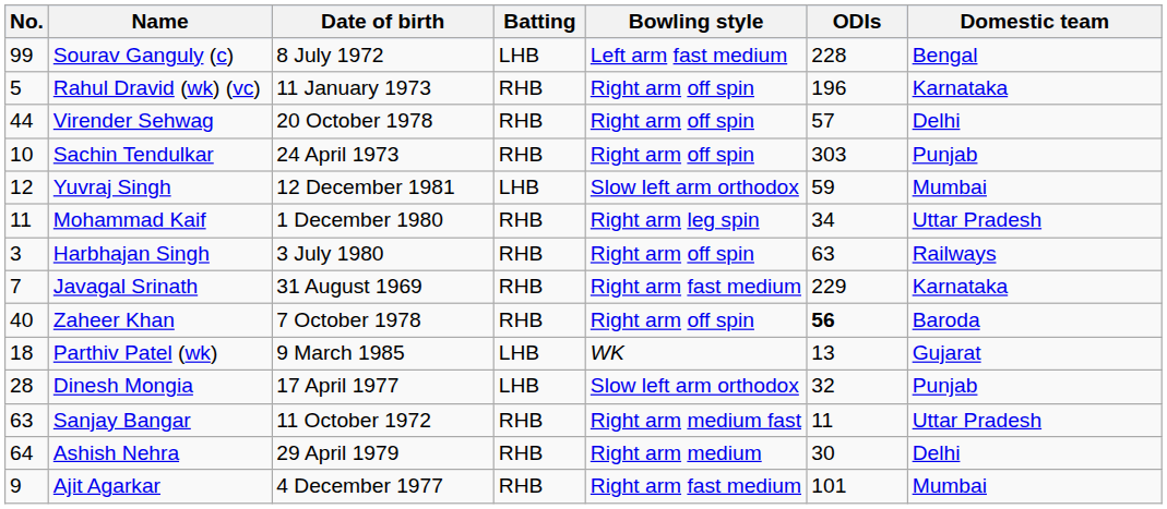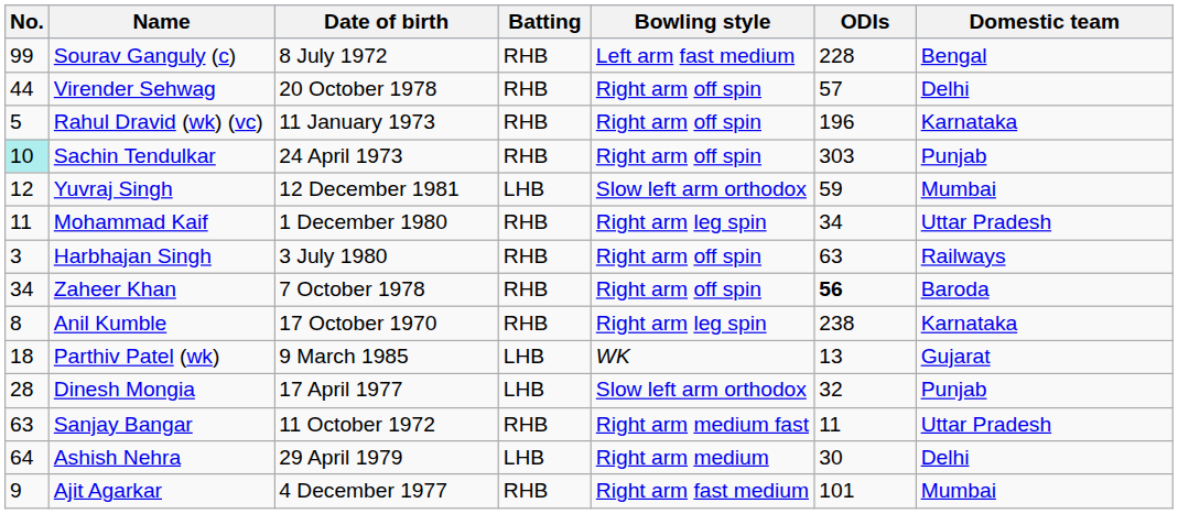 <table class="wikitable sortable sortable" cellspacing="2" style="width:100%;">
 <tr style="background:#aad0ff;">
 <th>No.</th>
 <th width=20%>Name</th>
 <th width=20%>Date of birth</th>
 <th width=8%>Batting</th>
 <th width=20%>Bowling style</th>
 <th width=9%>ODIs</th>
 <th width=25%>Domestic team</th>
 </tr>
 <tr>
 <td>99</td>
 <td><a href='#'>Sourav Ganguly</a> (<a href='#'>c</a>)</td>
 <td>8 July 1972</td>
-<td>LHB</td>
+<td>RHB</td>
 <td><a href='#'>Left arm</a> <a href='#'>fast medium</a></td>
 <td>228</td>
 <td> <a href='#'>Bengal</a></td>
+</tr>
+<tr>
+<td>44</td>
+<td><a href='#'>Virender Sehwag</a></td>
+<td>20 October 1978</td>
+<td>RHB</td>
+<td><a href='#'>Right arm</a> <a href='#'>off spin</a></td>
+<td>57</td>
+<td> <a href='#'>Delhi</a></td>
 </tr>
 <tr>
 <td>5</td>
 <td><a href='#'>Rahul Dravid</a> (<a href='#'>wk</a>) (<a href='#'>vc</a>)</td>
 <td>11 January 1973</td>
 <td>RHB</td>
 <td><a href='#'>Right arm</a> <a href='#'>off spin</a></td>
 <td>196</td>
 <td> <a href='#'>Karnataka</a></td>
 </tr>
 <tr>
-<td>44</td>
-<td><a href='#'>Virender Sehwag</a></td>
-<td>20 October 1978</td>
-<td>RHB</td>
-<td><a href='#'>Right arm</a> <a href='#'>off spin</a></td>
-<td>57</td>
-<td> <a href='#'>Delhi</a></td>
-</tr>
-<tr>
-<td>10</td>
+<td style="background: paleturquoise;">10</td>
 <td><a href='#'>Sachin Tendulkar</a></td>
 <td>24 April 1973</td>
 <td>RHB</td>
 <td><a href='#'>Right arm</a> <a href='#'>off spin</a></td>
 <td>303</td>
 <td> <a href='#'>Punjab</a></td>
 </tr>
 <tr>
 <td>12</td>
 <td><a href='#'>Yuvraj Singh</a></td>
 <td>12 December 1981</td>
 <td>LHB</td>
 <td><a href='#'>Slow left arm orthodox</a></td>
 <td>59</td>
 <td> <a href='#'>Mumbai</a></td>
 </tr>
 <tr>
 <td>11</td>
 <td><a href='#'>Mohammad Kaif</a></td>
 <td>1 December 1980</td>
 <td>RHB</td>
 <td><a href='#'>Right arm</a> <a href='#'>leg spin</a></td>
 <td>34</td>
 <td> <a href='#'>Uttar Pradesh</a></td>
 </tr>
 <tr>
 <td>3</td>
 <td><a href='#'>Harbhajan Singh</a></td>
 <td>3 July 1980</td>
 <td>RHB</td>
 <td><a href='#'>Right arm</a> <a href='#'>off spin</a></td>
 <td>63</td>
 <td> <a href='#'>Railways</a></td>
 </tr>
 <tr>
-<td>7</td>
-<td><a href='#'>Javagal Srinath</a></td>
-<td>31 August 1969</td>
-<td>RHB</td>
-<td><a href='#'>Right arm</a> <a href='#'>fast medium</a></td>
-<td>229</td>
-<td> <a href='#'>Karnataka</a></td>
-</tr>
-<tr>
-<td>40</td>
+<td>34</td>
 <td><a href='#'>Zaheer Khan</a></td>
 <td>7 October 1978</td>
 <td>RHB</td>
 <td><a href='#'>Right arm</a> <a href='#'>off spin</a></td>
 <td><strong>56</strong></td>
 <td> <a href='#'>Baroda</a></td>
+</tr>
+<tr>
+<td>8</td>
+<td><a href='#'>Anil Kumble</a></td>
+<td>17 October 1970</td>
+<td>RHB</td>
+<td><a href='#'>Right arm</a> <a href='#'>leg spin</a></td>
+<td>238</td>
+<td> <a href='#'>Karnataka</a></td>
 </tr>
 <tr>
 <td>18</td>
 <td><a href='#'>Parthiv Patel</a> (<a href='#'>wk</a>)</td>
 <td>9 March 1985</td>
 <td>LHB</td>
 <td><em>WK</em></td>
 <td>13</td>
 <td> <a href='#'>Gujarat</a></td>
 </tr>
 <tr>
 <td>28</td>
 <td><a href='#'>Dinesh Mongia</a></td>
 <td>17 April 1977</td>
 <td>LHB</td>
 <td><a href='#'>Slow left arm orthodox</a></td>
 <td>32</td>
 <td> <a href='#'>Punjab</a></td>
 </tr>
 <tr>
 <td>63</td>
 <td><a href='#'>Sanjay Bangar</a></td>
 <td>11 October 1972</td>
 <td>RHB</td>
 <td><a href='#'>Right arm</a> <a href='#'>medium fast</a></td>
 <td>11</td>
 <td> <a href='#'>Uttar Pradesh</a></td>
 </tr>
 <tr>
 <td>64</td>
 <td><a href='#'>Ashish Nehra</a></td>
 <td>29 April 1979</td>
-<td>RHB</td>
+<td>LHB</td>
 <td><a href='#'>Right arm</a> <a href='#'>medium</a></td>
 <td>30</td>
 <td> <a href='#'>Delhi</a></td>
 </tr>
 <tr>
 <td>9</td>
 <td><a href='#'>Ajit Agarkar</a></td>
 <td>4 December 1977</td>
 <td>RHB</td>
 <td><a href='#'>Right arm</a> <a href='#'>fast medium</a></td>
 <td>101</td>
 <td> <a href='#'>Mumbai</a></td>
 </tr>
 </table>
